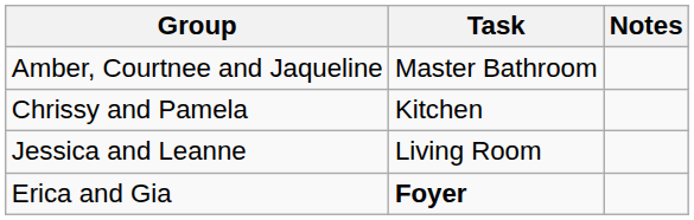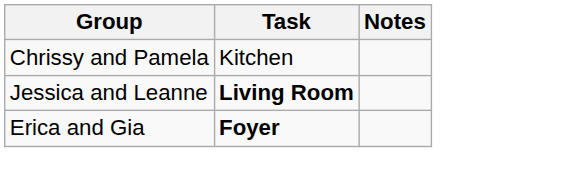 <table class="wikitable">
 <tr>
 <th>Group</th>
 <th>Task</th>
 <th>Notes</th>
-</tr>
-<tr>
-<td>Amber, Courtnee and Jaqueline</td>
-<td>Master Bathroom</td>
-<td></td>
 </tr>
 <tr>
 <td>Chrissy and Pamela</td>
 <td>Kitchen</td>
 <td></td>
 </tr>
 <tr>
 <td>Jessica and Leanne</td>
-<td>Living Room</td>
+<td><strong>Living Room</strong></td>
 <td></td>
 </tr>
 <tr>
 <td>Erica and Gia</td>
 <td><strong>Foyer</strong></td>
 <td></td>
 </tr>
 </table>
